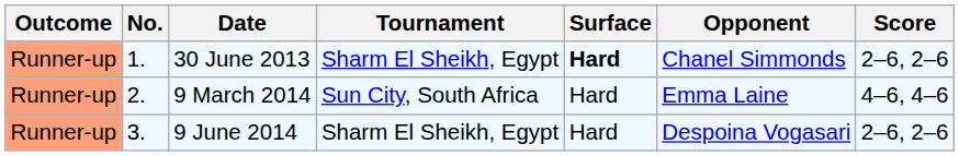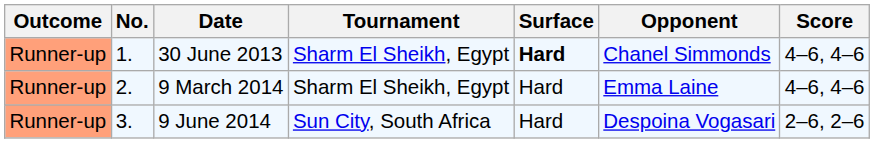 <table class="sortable wikitable" style=font-size:97%>
 <tr>
 <th>Outcome</th>
 <th>No.</th>
 <th>Date</th>
 <th>Tournament</th>
 <th>Surface</th>
 <th>Opponent</th>
 <th class="unsortable">Score</th>
 </tr>
 <tr style="background:#f0f8ff;">
 <td style="background:#ffa07a;">Runner-up</td>
 <td>1.</td>
 <td>30 June 2013</td>
 <td><a href='#'>Sharm El Sheikh</a>, Egypt</td>
 <td><strong>Hard</strong></td>
 <td> <a href='#'>Chanel Simmonds</a></td>
-<td>2–6, 2–6</td>
+<td>4–6, 4–6</td>
 </tr>
 <tr style="background:#f0f8ff;">
 <td style="background:#ffa07a;">Runner-up</td>
 <td>2.</td>
 <td>9 March 2014</td>
-<td><a href='#'>Sun City</a>, South Africa</td>
+<td>Sharm El Sheikh, Egypt</td>
 <td>Hard</td>
 <td> <a href='#'>Emma Laine</a></td>
 <td>4–6, 4–6</td>
 </tr>
 <tr style="background:#f0f8ff;">
 <td style="background:#ffa07a;">Runner-up</td>
 <td>3.</td>
 <td>9 June 2014</td>
-<td>Sharm El Sheikh, Egypt</td>
+<td><a href='#'>Sun City</a>, South Africa</td>
 <td>Hard</td>
 <td> <a href='#'>Despoina Vogasari</a></td>
 <td>2–6, 2–6</td>
 </tr>
 </table>
